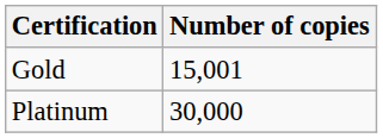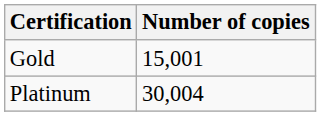 <table class="wikitable">
 <tr>
 <th>Certification</th>
 <th>Number of copies</th>
 </tr>
 <tr>
 <td>Gold</td>
 <td>15,001</td>
 </tr>
 <tr>
 <td>Platinum</td>
-<td>30,000</td>
+<td>30,004</td>
 </tr>
 </table>
